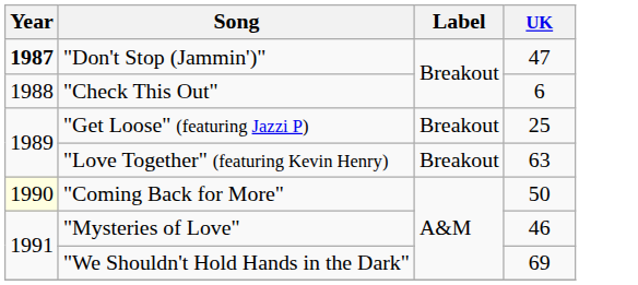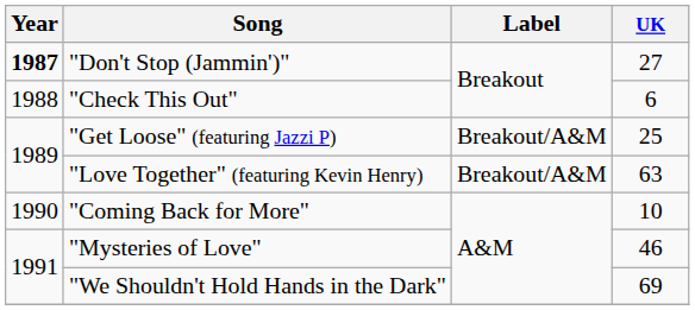 <table class="wikitable">
 <tr>
 <th>Year</th>
 <th>Song</th>
 <th>Label</th>
 <th style="width:45px;"><small><a href='#'>UK</a></small><br></th>
 </tr>
 <tr>
 <td rowspan="1"><strong>1987</strong></td>
 <td>"Don't Stop (Jammin')"</td>
 <td rowspan="2">Breakout</td>
-<td align=center>47</td>
+<td align=center>27</td>
 </tr>
 <tr>
 <td rowspan="1">1988</td>
 <td>"Check This Out"</td>
 <td align=center>6</td>
 </tr>
 <tr>
 <td rowspan="2">1989</td>
 <td>"Get Loose" <small>(featuring <a href='#'>Jazzi P</a>)</small></td>
-<td>Breakout</td>
+<td>Breakout/A&M</td>
 <td align=center>25</td>
 </tr>
 <tr>
 <td>"Love Together" <small>(featuring Kevin Henry)</small></td>
-<td>Breakout</td>
+<td>Breakout/A&M</td>
 <td align=center>63</td>
 </tr>
 <tr>
-<td rowspan="1" style="background: lightyellow;">1990</td>
+<td rowspan="1">1990</td>
 <td>"Coming Back for More"</td>
 <td rowspan="3">A&M</td>
-<td align=center>50</td>
+<td align=center>10</td>
 </tr>
 <tr>
 <td rowspan="2">1991</td>
 <td>"Mysteries of Love"</td>
 <td align=center>46</td>
 </tr>
 <tr>
 <td>"We Shouldn't Hold Hands in the Dark"</td>
 <td align=center>69</td>
 </tr>
 <tr>
 </tr>
 </table>
